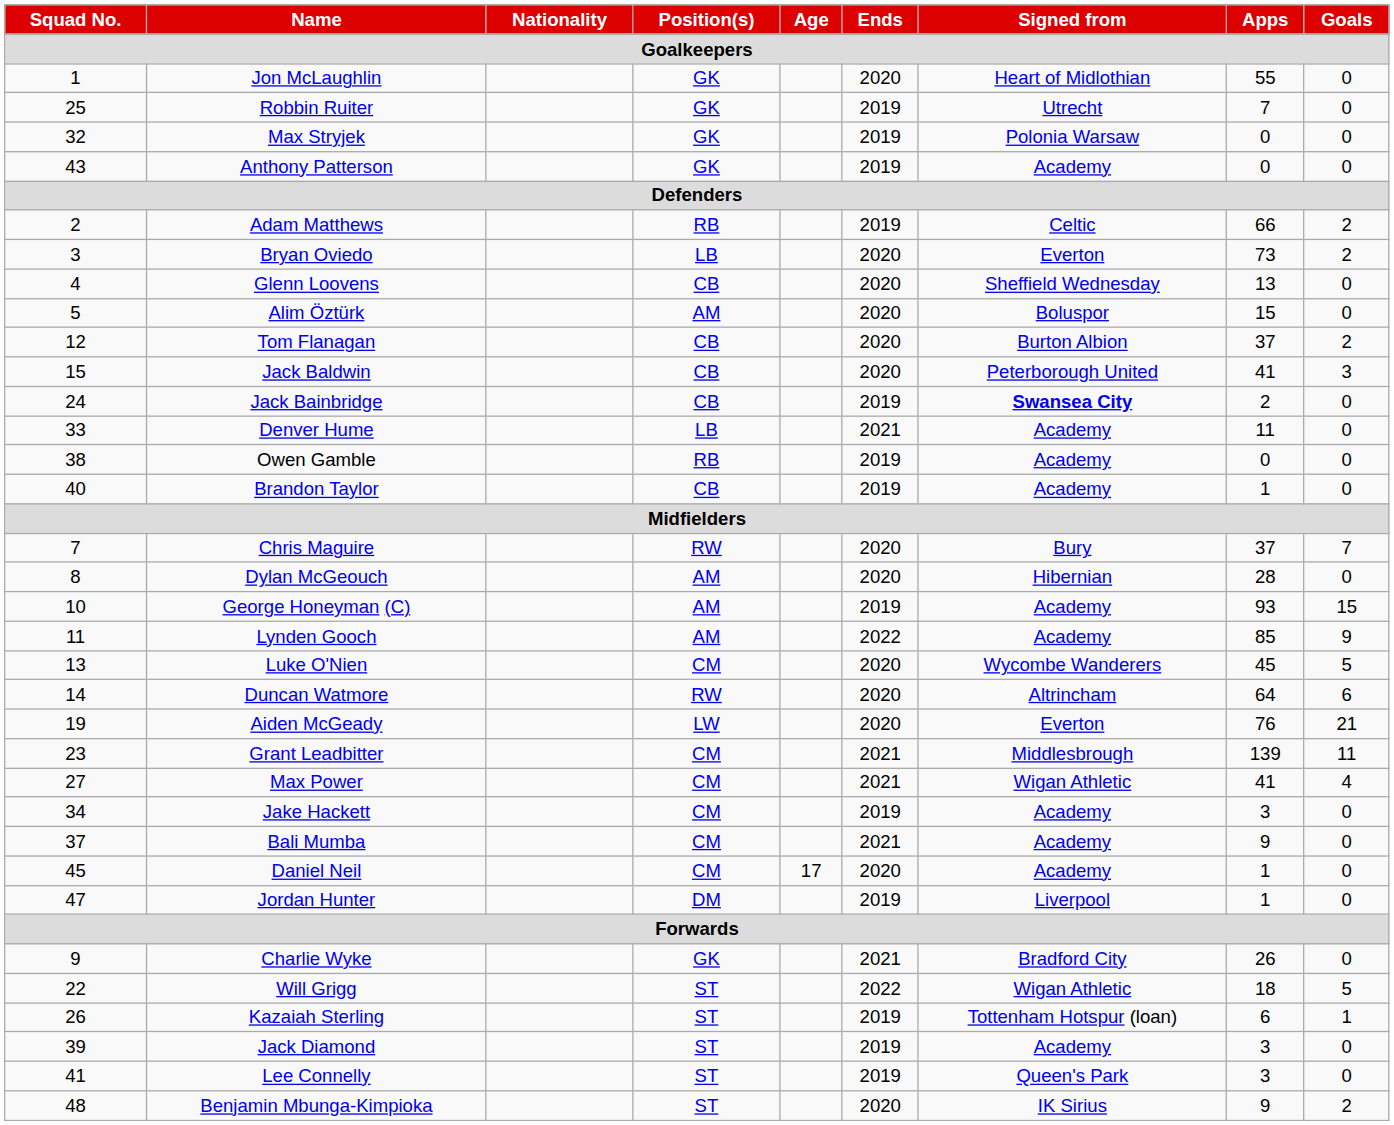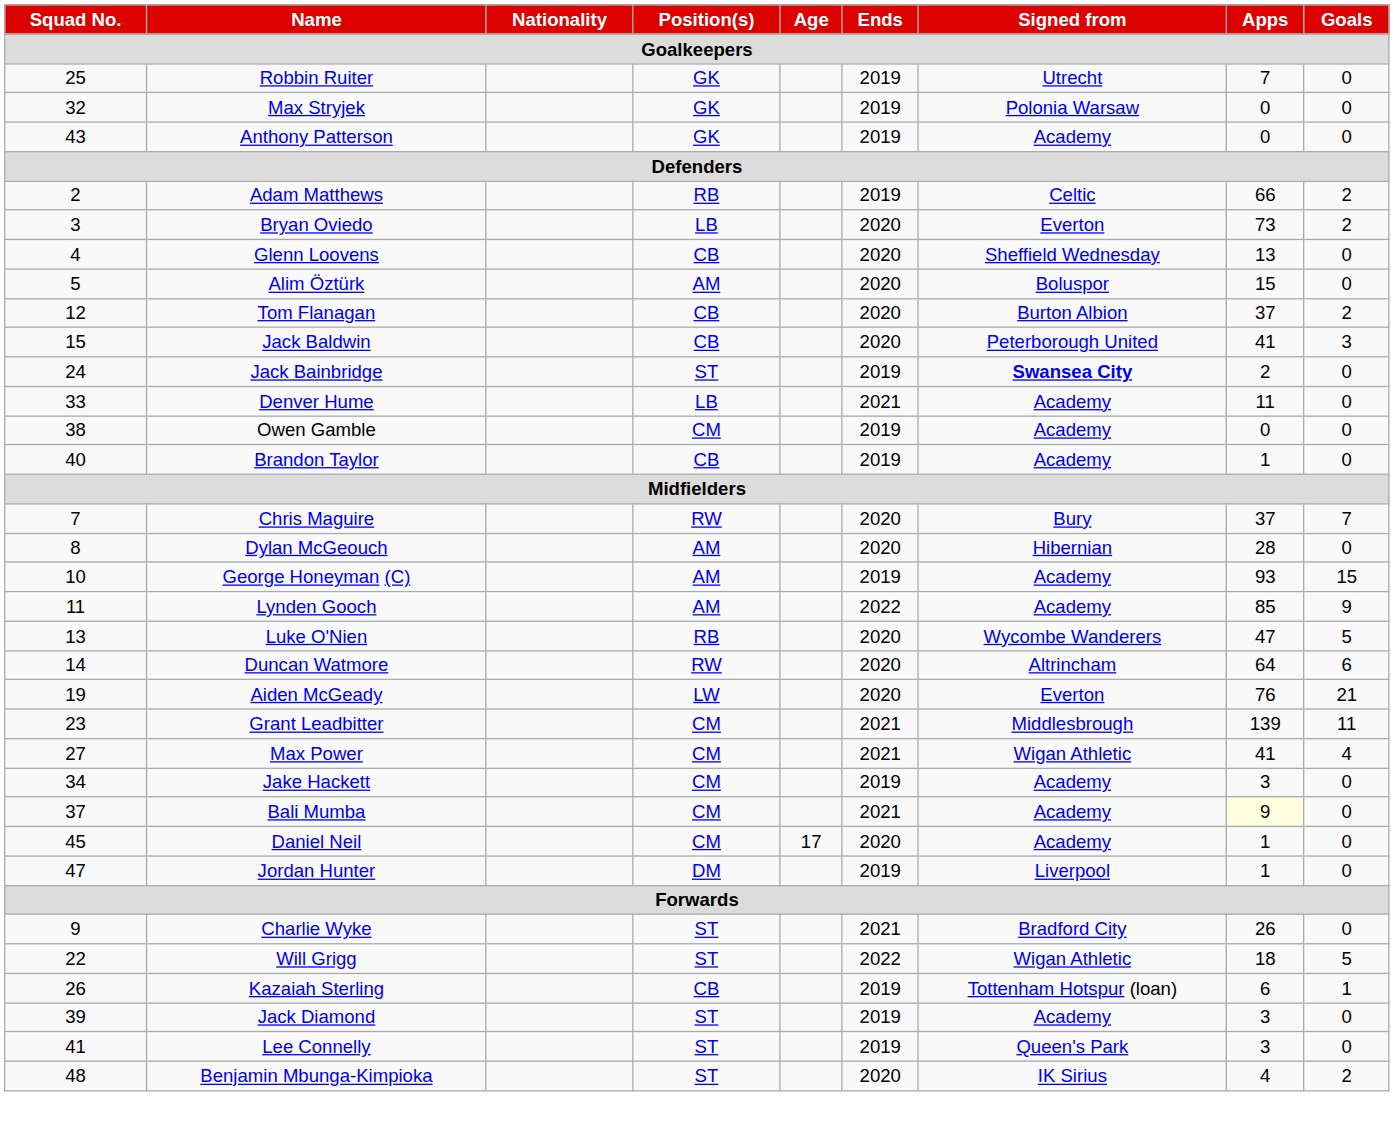 <table class="wikitable" style="text-align:center; font-size:90%; width:85%">
 <tr>
 <th style="background:#DD0000; color:white; text-align:center;">Squad No.</th>
 <th style="background:#DD0000; color:white; text-align:center;">Name</th>
 <th style="background:#DD0000; color:white; text-align:center;">Nationality</th>
 <th style="background:#DD0000; color:white; text-align:center;">Position(s)</th>
 <th style="background:#DD0000; color:white; text-align:center;">Age</th>
 <th style="background:#DD0000; color:white; text-align:center;">Ends</th>
 <th style="background:#DD0000; color:white; text-align:center;">Signed from</th>
 <th style="background:#DD0000; color:white; text-align:center;">Apps</th>
 <th style="background:#DD0000; color:white; text-align:center;">Goals</th>
 </tr>
 <tr>
 <th colspan="9" style="background:#dcdcdc; text-align:center;">Goalkeepers</th>
-</tr>
-<tr>
-<td>1</td>
-<td><a href='#'>Jon McLaughlin</a></td>
-<td></td>
-<td><a href='#'>GK</a></td>
-<td></td>
-<td>2020</td>
-<td> <a href='#'>Heart of Midlothian</a></td>
-<td>55</td>
-<td>0</td>
 </tr>
 <tr>
 <td>25</td>
 <td><a href='#'>Robbin Ruiter</a></td>
 <td></td>
 <td><a href='#'>GK</a></td>
 <td></td>
 <td>2019</td>
 <td> <a href='#'>Utrecht</a></td>
 <td>7</td>
 <td>0</td>
 </tr>
 <tr>
 <td>32</td>
 <td><a href='#'>Max Stryjek</a></td>
 <td></td>
 <td><a href='#'>GK</a></td>
 <td></td>
 <td>2019</td>
 <td> <a href='#'>Polonia Warsaw</a></td>
 <td>0</td>
 <td>0</td>
 </tr>
 <tr>
 <td>43</td>
 <td><a href='#'>Anthony Patterson</a></td>
 <td></td>
 <td><a href='#'>GK</a></td>
 <td></td>
 <td>2019</td>
 <td><a href='#'>Academy</a></td>
 <td>0</td>
 <td>0</td>
 </tr>
 <tr>
 <th colspan="9" style="background:#dcdcdc; text-align:center;">Defenders</th>
 </tr>
 <tr>
 <td>2</td>
 <td><a href='#'>Adam Matthews</a></td>
 <td></td>
 <td><a href='#'>RB</a></td>
 <td></td>
 <td>2019</td>
 <td> <a href='#'>Celtic</a></td>
 <td>66</td>
 <td>2</td>
 </tr>
 <tr>
 <td>3</td>
 <td><a href='#'>Bryan Oviedo</a></td>
 <td></td>
 <td><a href='#'>LB</a></td>
 <td></td>
 <td>2020</td>
 <td> <a href='#'>Everton</a></td>
 <td>73</td>
 <td>2</td>
 </tr>
 <tr>
 <td>4</td>
 <td><a href='#'>Glenn Loovens</a></td>
 <td></td>
 <td><a href='#'>CB</a></td>
 <td></td>
 <td>2020</td>
 <td> <a href='#'>Sheffield Wednesday</a></td>
 <td>13</td>
 <td>0</td>
 </tr>
 <tr>
 <td>5</td>
 <td><a href='#'>Alim Öztürk</a></td>
 <td></td>
 <td><a href='#'>AM</a></td>
 <td></td>
 <td>2020</td>
 <td> <a href='#'>Boluspor</a></td>
 <td>15</td>
 <td>0</td>
 </tr>
 <tr>
 <td>12</td>
 <td><a href='#'>Tom Flanagan</a></td>
 <td></td>
 <td><a href='#'>CB</a></td>
 <td></td>
 <td>2020</td>
 <td> <a href='#'>Burton Albion</a></td>
 <td>37</td>
 <td>2</td>
 </tr>
 <tr>
 <td>15</td>
 <td><a href='#'>Jack Baldwin</a></td>
 <td></td>
 <td><a href='#'>CB</a></td>
 <td></td>
 <td>2020</td>
 <td> <a href='#'>Peterborough United</a></td>
 <td>41</td>
 <td>3</td>
 </tr>
 <tr>
 <td>24</td>
 <td><a href='#'>Jack Bainbridge</a></td>
 <td></td>
-<td><a href='#'>CB</a></td>
+<td><a href='#'>ST</a></td>
 <td></td>
 <td>2019</td>
 <td><strong> <a href='#'>Swansea City</a></strong></td>
 <td>2</td>
 <td>0</td>
 </tr>
 <tr>
 <td>33</td>
 <td><a href='#'>Denver Hume</a></td>
 <td></td>
 <td><a href='#'>LB</a></td>
 <td></td>
 <td>2021</td>
 <td><a href='#'>Academy</a></td>
 <td>11</td>
 <td>0</td>
 </tr>
 <tr>
 <td>38</td>
 <td>Owen Gamble</td>
 <td></td>
-<td><a href='#'>RB</a></td>
+<td><a href='#'>CM</a></td>
 <td></td>
 <td>2019</td>
 <td><a href='#'>Academy</a></td>
 <td>0</td>
 <td>0</td>
 </tr>
 <tr>
 <td>40</td>
 <td><a href='#'>Brandon Taylor</a></td>
 <td></td>
 <td><a href='#'>CB</a></td>
 <td></td>
 <td>2019</td>
 <td><a href='#'>Academy</a></td>
 <td>1</td>
 <td>0</td>
 </tr>
 <tr>
 <th colspan="9" style="background:#dcdcdc; text-align:center;">Midfielders</th>
 </tr>
 <tr>
 <td>7</td>
 <td><a href='#'>Chris Maguire</a></td>
 <td></td>
 <td><a href='#'>RW</a></td>
 <td></td>
 <td>2020</td>
 <td> <a href='#'>Bury</a></td>
 <td>37</td>
 <td>7</td>
 </tr>
 <tr>
 <td>8</td>
 <td><a href='#'>Dylan McGeouch</a></td>
 <td></td>
 <td><a href='#'>AM</a></td>
 <td></td>
 <td>2020</td>
 <td> <a href='#'>Hibernian</a></td>
 <td>28</td>
 <td>0</td>
 </tr>
 <tr>
 <td>10</td>
 <td><a href='#'>George Honeyman</a> <a href='#'>(C)</a></td>
 <td></td>
 <td><a href='#'>AM</a></td>
 <td></td>
 <td>2019</td>
 <td><a href='#'>Academy</a></td>
 <td>93</td>
 <td>15</td>
 </tr>
 <tr>
 <td>11</td>
 <td><a href='#'>Lynden Gooch</a></td>
 <td></td>
 <td><a href='#'>AM</a></td>
 <td></td>
 <td>2022</td>
 <td><a href='#'>Academy</a></td>
 <td>85</td>
 <td>9</td>
 </tr>
 <tr>
 <td>13</td>
 <td><a href='#'>Luke O'Nien</a></td>
 <td></td>
-<td><a href='#'>CM</a></td>
+<td><a href='#'>RB</a></td>
 <td></td>
 <td>2020</td>
 <td> <a href='#'>Wycombe Wanderers</a></td>
-<td>45</td>
+<td>47</td>
 <td>5</td>
 </tr>
 <tr>
 <td>14</td>
 <td><a href='#'>Duncan Watmore</a></td>
 <td></td>
 <td><a href='#'>RW</a></td>
 <td></td>
 <td>2020</td>
 <td> <a href='#'>Altrincham</a></td>
 <td>64</td>
 <td>6</td>
 </tr>
 <tr>
 <td>19</td>
 <td><a href='#'>Aiden McGeady</a></td>
 <td></td>
 <td><a href='#'>LW</a></td>
 <td></td>
 <td>2020</td>
 <td> <a href='#'>Everton</a></td>
 <td>76</td>
 <td>21</td>
 </tr>
 <tr>
 <td>23</td>
 <td><a href='#'>Grant Leadbitter</a></td>
 <td></td>
 <td><a href='#'>CM</a></td>
 <td></td>
 <td>2021</td>
 <td> <a href='#'>Middlesbrough</a></td>
 <td>139</td>
 <td>11</td>
 </tr>
 <tr>
 <td>27</td>
 <td><a href='#'>Max Power</a></td>
 <td></td>
 <td><a href='#'>CM</a></td>
 <td></td>
 <td>2021</td>
 <td> <a href='#'>Wigan Athletic</a></td>
 <td>41</td>
 <td>4</td>
 </tr>
 <tr>
 <td>34</td>
 <td><a href='#'>Jake Hackett</a></td>
 <td></td>
 <td><a href='#'>CM</a></td>
 <td></td>
 <td>2019</td>
 <td><a href='#'>Academy</a></td>
 <td>3</td>
 <td>0</td>
 </tr>
 <tr>
 <td>37</td>
 <td><a href='#'>Bali Mumba</a></td>
 <td></td>
 <td><a href='#'>CM</a></td>
 <td></td>
 <td>2021</td>
 <td><a href='#'>Academy</a></td>
-<td>9</td>
+<td style="background: lightyellow;">9</td>
 <td>0</td>
 </tr>
 <tr>
 <td>45</td>
 <td><a href='#'>Daniel Neil</a></td>
 <td></td>
 <td><a href='#'>CM</a></td>
 <td>17</td>
 <td>2020</td>
 <td><a href='#'>Academy</a></td>
 <td>1</td>
 <td>0</td>
 </tr>
 <tr>
 <td>47</td>
 <td><a href='#'>Jordan Hunter</a></td>
 <td></td>
 <td><a href='#'>DM</a></td>
 <td></td>
 <td>2019</td>
 <td> <a href='#'>Liverpool</a></td>
 <td>1</td>
 <td>0</td>
 </tr>
 <tr>
 <th colspan="9" style="background:#dcdcdc; text-align:center;">Forwards</th>
 </tr>
 <tr>
 <td>9</td>
 <td><a href='#'>Charlie Wyke</a></td>
 <td></td>
-<td><a href='#'>GK</a></td>
+<td><a href='#'>ST</a></td>
 <td></td>
 <td>2021</td>
 <td> <a href='#'>Bradford City</a></td>
 <td>26</td>
 <td>0</td>
 </tr>
 <tr>
 <td>22</td>
 <td><a href='#'>Will Grigg</a></td>
 <td></td>
 <td><a href='#'>ST</a></td>
 <td></td>
 <td>2022</td>
 <td> <a href='#'>Wigan Athletic</a></td>
 <td>18</td>
 <td>5</td>
 </tr>
 <tr>
 <td>26</td>
 <td><a href='#'>Kazaiah Sterling</a></td>
 <td></td>
-<td><a href='#'>ST</a></td>
+<td><a href='#'>CB</a></td>
 <td></td>
 <td>2019</td>
 <td> <a href='#'>Tottenham Hotspur</a> (loan)</td>
 <td>6</td>
 <td>1</td>
 </tr>
 <tr>
 <td>39</td>
 <td><a href='#'>Jack Diamond</a></td>
 <td></td>
 <td><a href='#'>ST</a></td>
 <td></td>
 <td>2019</td>
 <td><a href='#'>Academy</a></td>
 <td>3</td>
 <td>0</td>
 </tr>
 <tr>
 <td>41</td>
 <td><a href='#'>Lee Connelly</a></td>
 <td></td>
 <td><a href='#'>ST</a></td>
 <td></td>
 <td>2019</td>
 <td> <a href='#'>Queen's Park</a></td>
 <td>3</td>
 <td>0</td>
 </tr>
 <tr>
 <td>48</td>
 <td><a href='#'>Benjamin Mbunga-Kimpioka</a></td>
 <td></td>
 <td><a href='#'>ST</a></td>
 <td></td>
 <td>2020</td>
 <td> <a href='#'>IK Sirius</a></td>
-<td>9</td>
+<td>4</td>
 <td>2</td>
 </tr>
 </table>
